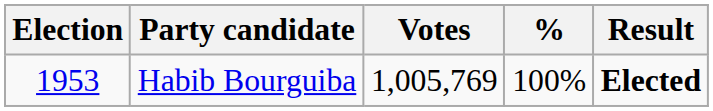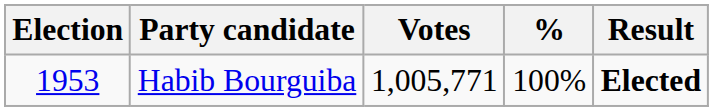 <table class=wikitable style=text-align:center>
 <tr>
 <th>Election</th>
 <th>Party candidate</th>
 <th>Votes</th>
 <th>%</th>
 <th>Result</th>
 </tr>
 <tr>
 <td><a href='#'>1953</a></td>
 <td><a href='#'>Habib Bourguiba</a></td>
-<td>1,005,769</td>
+<td>1,005,771</td>
 <td>100%</td>
 <td><strong>Elected</strong> </td>
 </tr>
 </table>
